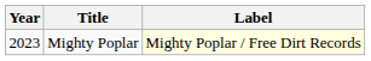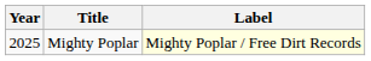 <table class="wikitable">
 <tr>
 <th rowspan="1">Year</th>
 <th rowspan="1">Title</th>
 <th rowspan="1">Label</th>
 </tr>
 <tr>
-<td align="center">2023</td>
+<td align="center">2025</td>
 <td align="left">Mighty Poplar</td>
 <td align="left" style="background: lightyellow;">Mighty Poplar / Free Dirt Records</td>
 </tr>
 </table>
